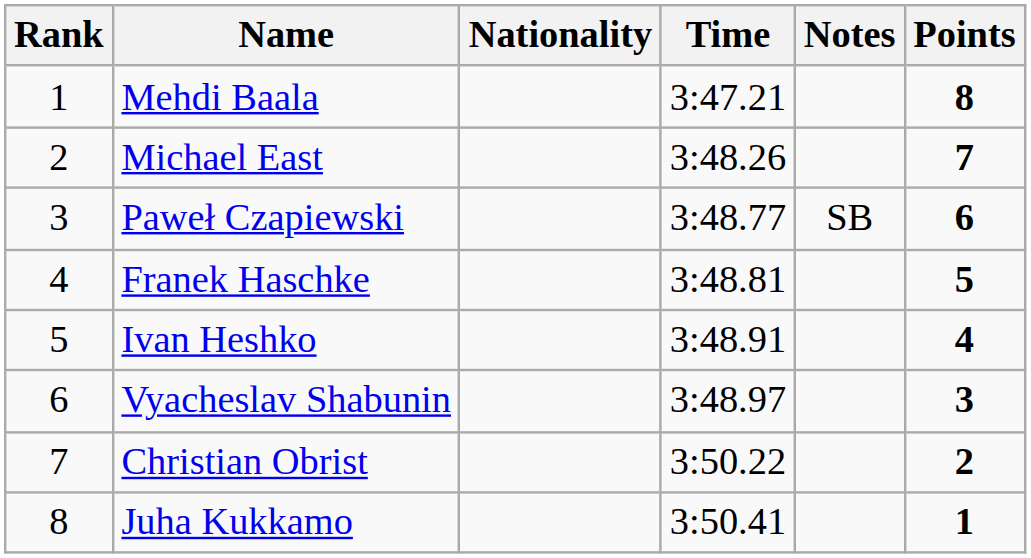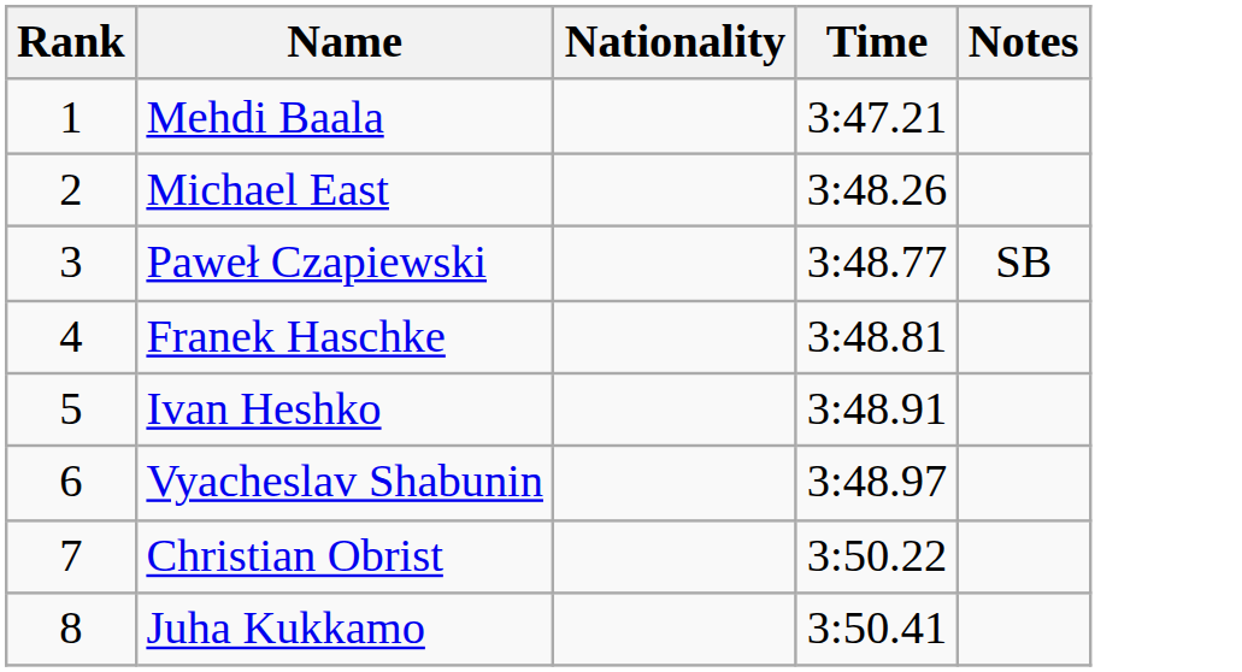 <table class="wikitable sortable" style="text-align:center">
 <tr>
 <th>Rank</th>
 <th>Name</th>
 <th>Nationality</th>
 <th>Time</th>
 <th>Notes</th>
-<th>Points</th>
 </tr>
 <tr>
 <td>1</td>
 <td align=left><a href='#'>Mehdi Baala</a></td>
 <td align=left></td>
 <td>3:47.21</td>
 <td></td>
-<td><strong>8</strong></td>
 </tr>
 <tr>
 <td>2</td>
 <td align=left><a href='#'>Michael East</a></td>
 <td align=left></td>
 <td>3:48.26</td>
 <td></td>
-<td><strong>7</strong></td>
 </tr>
 <tr>
 <td>3</td>
 <td align=left><a href='#'>Paweł Czapiewski</a></td>
 <td align=left></td>
 <td>3:48.77</td>
 <td>SB</td>
-<td><strong>6</strong></td>
 </tr>
 <tr>
 <td>4</td>
 <td align=left><a href='#'>Franek Haschke</a></td>
 <td align=left></td>
 <td>3:48.81</td>
 <td></td>
-<td><strong>5</strong></td>
 </tr>
 <tr>
 <td>5</td>
 <td align=left><a href='#'>Ivan Heshko</a></td>
 <td align=left></td>
 <td>3:48.91</td>
 <td></td>
-<td><strong>4</strong></td>
 </tr>
 <tr>
 <td>6</td>
 <td align=left><a href='#'>Vyacheslav Shabunin</a></td>
 <td align=left></td>
 <td>3:48.97</td>
 <td></td>
-<td><strong>3</strong></td>
 </tr>
 <tr>
 <td>7</td>
 <td align=left><a href='#'>Christian Obrist</a></td>
 <td align=left></td>
 <td>3:50.22</td>
 <td></td>
-<td><strong>2</strong></td>
 </tr>
 <tr>
 <td>8</td>
 <td align=left><a href='#'>Juha Kukkamo</a></td>
 <td align=left></td>
 <td>3:50.41</td>
 <td></td>
-<td><strong>1</strong></td>
 </tr>
 </table>
